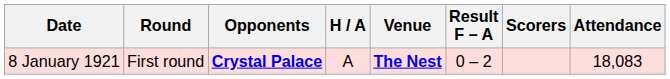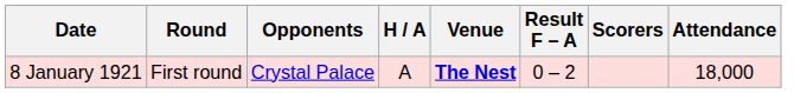 <table class="wikitable" style="text-align:center">
 <tr>
 <th>Date</th>
 <th>Round</th>
 <th>Opponents</th>
 <th>H / A</th>
 <th>Venue</th>
 <th>Result<br>F – A</th>
 <th>Scorers</th>
 <th>Attendance</th>
 </tr>
 <tr bgcolor="#ffdddd">
 <td>8 January 1921</td>
 <td>First round</td>
-<td><strong><a href='#'>Crystal Palace</a></strong></td>
+<td><a href='#'>Crystal Palace</a></td>
 <td>A</td>
 <td><strong><a href='#'>The Nest</a></strong></td>
 <td>0 – 2</td>
 <td></td>
-<td>18,083</td>
+<td>18,000</td>
 </tr>
 </table>
